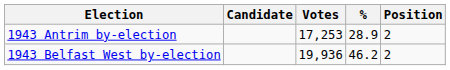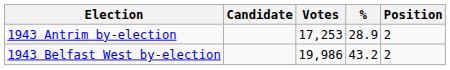 <table class="wikitable sortable">
 <tr>
 <th>Election</th>
 <th>Candidate</th>
 <th>Votes</th>
 <th>%</th>
 <th>Position</th>
 </tr>
 <tr>
 <td><a href='#'>1943 Antrim by-election</a></td>
 <td></td>
 <td>17,253</td>
 <td>28.9</td>
 <td>2</td>
 </tr>
 <tr>
 <td><a href='#'>1943 Belfast West by-election</a></td>
 <td></td>
-<td>19,936</td>
-<td>46.2</td>
+<td>19,986</td>
+<td>43.2</td>
 <td>2</td>
 </tr>
 </table>
